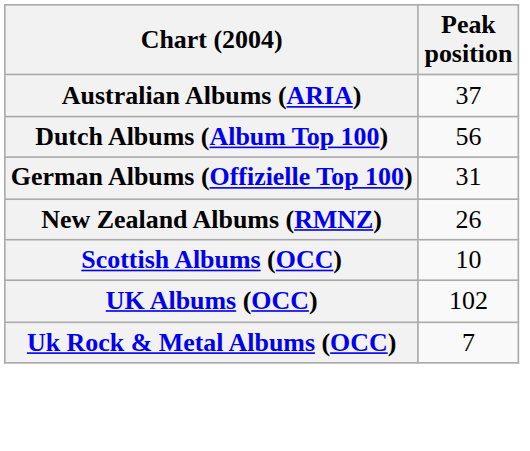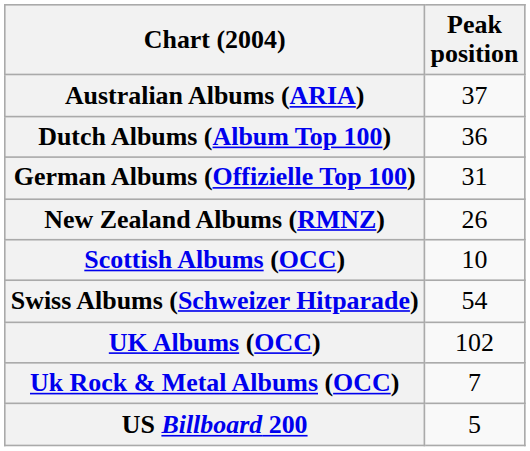 <table class="wikitable sortable plainrowheaders" style="text-align:center">
 <tr>
 <th scope="col">Chart (2004)</th>
 <th scope="col">Peak<br>position</th>
 </tr>
 <tr>
 <th scope="row">Australian Albums (<a href='#'>ARIA</a>)</th>
 <td>37</td>
 </tr>
 <tr>
 <th scope="row">Dutch Albums (<a href='#'>Album Top 100</a>)</th>
-<td>56</td>
+<td>36</td>
 </tr>
 <tr>
 <th scope="row">German Albums (<a href='#'>Offizielle Top 100</a>)</th>
 <td>31</td>
 </tr>
 <tr>
 <th scope="row">New Zealand Albums (<a href='#'>RMNZ</a>)</th>
 <td>26</td>
 </tr>
 <tr>
 <th scope="row"><a href='#'>Scottish Albums</a> (<a href='#'>OCC</a>)</th>
 <td>10</td>
 </tr>
 <tr>
+<th scope="row">Swiss Albums (<a href='#'>Schweizer Hitparade</a>)</th>
+<td>54</td>
+</tr>
+<tr>
 <th scope="row"><a href='#'>UK Albums</a> (<a href='#'>OCC</a>)</th>
 <td>102</td>
 </tr>
 <tr>
 <th scope="row"><a href='#'>Uk Rock & Metal Albums</a> (<a href='#'>OCC</a>)</th>
 <td>7</td>
 </tr>
+<tr>
+<th scope="row">US <a href='#'><em>Billboard</em> 200</a></th>
+<td>5</td>
+</tr>
 </table>
